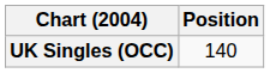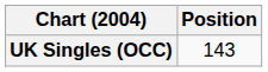 <table class="wikitable plainrowheaders" style="text-align:center">
 <tr>
 <th>Chart (2004)</th>
 <th>Position</th>
 </tr>
 <tr>
 <th scope="row">UK Singles (OCC)</th>
-<td>140</td>
+<td>143</td>
 </tr>
 </table>
